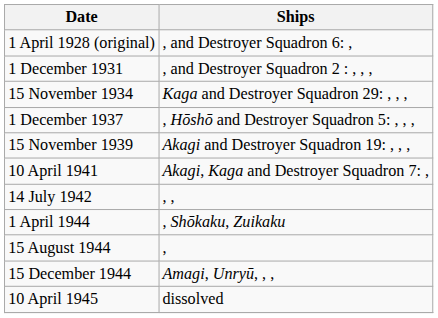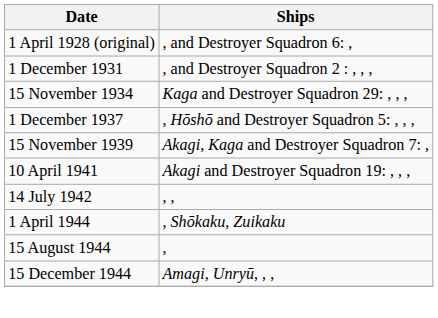 <table class="wikitable">
 <tr>
 <th>Date</th>
 <th>Ships</th>
 </tr>
 <tr>
 <td>1 April 1928 (original)</td>
 <td>,  and Destroyer Squadron 6: , </td>
 </tr>
 <tr>
 <td>1 December 1931</td>
 <td>,  and Destroyer Squadron 2 : , , , </td>
 </tr>
 <tr>
 <td>15 November 1934</td>
 <td><em>Kaga</em> and Destroyer Squadron 29: , , , </td>
 </tr>
 <tr>
 <td>1 December 1937</td>
 <td><em></em>, <em>Hōshō</em> and Destroyer Squadron 5: ,  , , </td>
 </tr>
 <tr>
 <td>15 November 1939</td>
-<td><em>Akagi</em> and Destroyer Squadron 19: , , , </td>
+<td><em>Akagi</em>, <em>Kaga</em> and Destroyer Squadron 7: , </td>
 </tr>
 <tr>
 <td>10 April 1941</td>
-<td><em>Akagi</em>, <em>Kaga</em> and Destroyer Squadron 7: , </td>
+<td><em>Akagi</em> and Destroyer Squadron 19: , , , </td>
 </tr>
 <tr>
 <td>14 July 1942</td>
 <td>, , </td>
 </tr>
 <tr>
 <td>1 April 1944</td>
 <td>, <em>Shōkaku</em>, <em>Zuikaku</em></td>
 </tr>
 <tr>
 <td>15 August 1944</td>
 <td>, </td>
 </tr>
 <tr>
 <td>15 December 1944</td>
 <td><em>Amagi</em>, <em>Unryū</em>, , , </td>
 </tr>
 <tr>
-<td>10 April 1945</td>
-<td>dissolved</td>
-</tr>
-<tr>
 </tr>
 </table>
